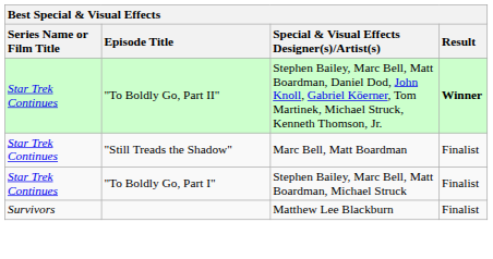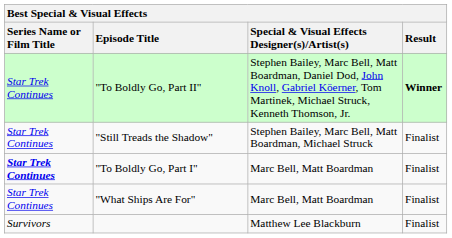 <table class="wikitable" width=100%>
 <tr>
 <th colspan="4" ! style="text-align:left;">Best Special & Visual Effects</th>
 </tr>
 <tr>
 <th style="text-align:left; width: 20%;"><strong>Series Name or Film Title</strong></th>
 <th style="text-align:left; width: 35%;"><strong>Episode Title</strong></th>
 <th style="text-align:left; width: 35%;"><strong>Special & Visual Effects Designer(s)/Artist(s)</strong></th>
 <th style="text-align:left; width: 10%;"><strong>Result</strong></th>
 </tr>
 <tr style="background-color:#ccffcc;">
 <td><em><a href='#'>Star Trek Continues</a></em></td>
 <td>"To Boldly Go, Part II"</td>
 <td>Stephen Bailey, Marc Bell, Matt Boardman, Daniel Dod, <a href='#'>John Knoll</a>, <a href='#'>Gabriel Köerner</a>, Tom Martinek, Michael Struck, Kenneth Thomson, Jr.</td>
 <td><strong>Winner</strong></td>
 </tr>
 <tr>
 <td><em><a href='#'>Star Trek Continues</a></em></td>
 <td>"Still Treads the Shadow"</td>
+<td>Stephen Bailey, Marc Bell, Matt Boardman, Michael Struck</td>
+<td>Finalist</td>
+</tr>
+<tr>
+<td><strong><em><a href='#'>Star Trek Continues</a></em></strong></td>
+<td>"To Boldly Go, Part I"</td>
 <td>Marc Bell, Matt Boardman</td>
 <td>Finalist</td>
 </tr>
 <tr>
 <td><em><a href='#'>Star Trek Continues</a></em></td>
-<td>"To Boldly Go, Part I"</td>
-<td>Stephen Bailey, Marc Bell, Matt Boardman, Michael Struck</td>
+<td>"What Ships Are For"</td>
+<td>Marc Bell, Matt Boardman</td>
 <td>Finalist</td>
 </tr>
 <tr>
 <td><em>Survivors</em></td>
 <td></td>
 <td>Matthew Lee Blackburn</td>
 <td>Finalist</td>
 </tr>
 </table>
